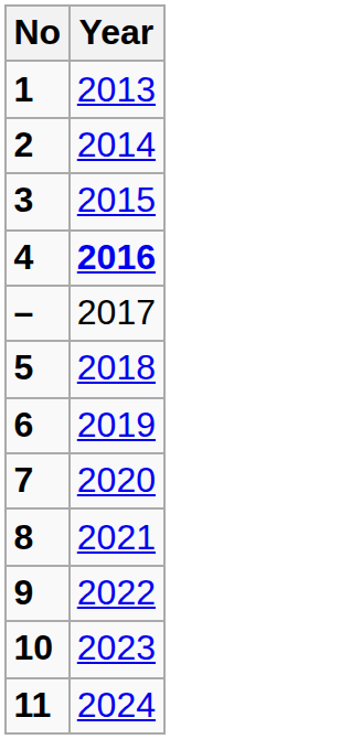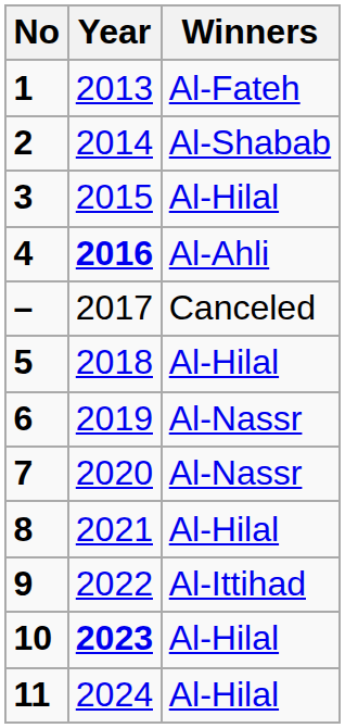 <table class="wikitable">
 <tr>
 <th>No</th>
 <th>Year</th>
+<th>Winners</th>
 </tr>
 <tr>
 <td><strong>1</strong></td>
 <td><a href='#'>2013</a></td>
+<td><a href='#'>Al-Fateh</a></td>
 </tr>
 <tr>
 <td><strong>2</strong></td>
 <td><a href='#'>2014</a></td>
+<td><a href='#'>Al-Shabab</a></td>
 </tr>
 <tr>
 <td><strong>3</strong></td>
 <td><a href='#'>2015</a></td>
+<td><a href='#'>Al-Hilal</a></td>
 </tr>
 <tr>
 <td><strong>4</strong></td>
 <td><strong><a href='#'>2016</a></strong></td>
+<td><a href='#'>Al-Ahli</a></td>
 </tr>
 <tr>
 <td><strong>–</strong></td>
 <td>2017</td>
+<td>Canceled</td>
 </tr>
 <tr>
 <td><strong>5</strong></td>
 <td><a href='#'>2018</a></td>
+<td><a href='#'>Al-Hilal</a></td>
 </tr>
 <tr>
 <td><strong>6</strong></td>
 <td><a href='#'>2019</a></td>
+<td><a href='#'>Al-Nassr</a></td>
 </tr>
 <tr>
 <td><strong>7</strong></td>
 <td><a href='#'>2020</a></td>
+<td><a href='#'>Al-Nassr</a></td>
 </tr>
 <tr>
 <td><strong>8</strong></td>
 <td><a href='#'>2021</a></td>
+<td><a href='#'>Al-Hilal</a></td>
 </tr>
 <tr>
 <td><strong>9</strong></td>
 <td><a href='#'>2022</a></td>
+<td><a href='#'>Al-Ittihad</a></td>
 </tr>
 <tr>
 <td><strong>10</strong></td>
-<td><a href='#'>2023</a></td>
+<td><strong><a href='#'>2023</a></strong></td>
+<td><a href='#'>Al-Hilal</a></td>
 </tr>
 <tr>
 <td><strong>11</strong></td>
 <td><a href='#'>2024</a></td>
+<td><a href='#'>Al-Hilal</a></td>
 </tr>
 </table>
